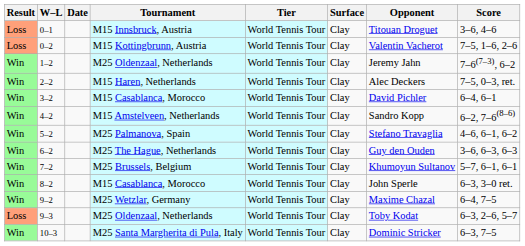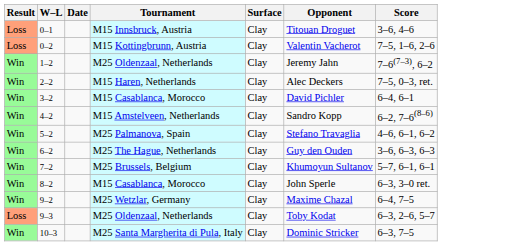 <table class="sortable wikitable">
 <tr>
 <th>Result</th>
 <th class="unsortable">W–L</th>
 <th>Date</th>
 <th>Tournament</th>
-<th>Tier</th>
 <th>Surface</th>
 <th>Opponent</th>
 <th class="unsortable">Score</th>
 </tr>
 <tr>
 <td bgcolor=FFA07A>Loss</td>
 <td><small>0–1</small></td>
 <td></td>
 <td style="background:#cffcff;">M15 <a href='#'>Innsbruck</a>, Austria</td>
-<td style="background:#cffcff;">World Tennis Tour</td>
 <td>Clay</td>
 <td> <a href='#'>Titouan Droguet</a></td>
 <td>3–6, 4–6</td>
 </tr>
 <tr>
 <td bgcolor=FFA07A>Loss</td>
 <td><small>0–2</small></td>
 <td></td>
 <td style="background:#cffcff;">M15 <a href='#'>Kottingbrunn</a>, Austria</td>
-<td style="background:#cffcff;">World Tennis Tour</td>
 <td>Clay</td>
 <td> <a href='#'>Valentin Vacherot</a></td>
 <td>7–5, 1–6, 2–6</td>
 </tr>
 <tr>
 <td bgcolor=98FB98>Win</td>
 <td><small>1–2</small></td>
 <td></td>
 <td style="background:#cffcff;">M25 <a href='#'>Oldenzaal</a>, Netherlands</td>
-<td style="background:#cffcff;">World Tennis Tour</td>
 <td>Clay</td>
 <td> Jeremy Jahn</td>
 <td>7–6<sup>(7–3)</sup>, 6–2</td>
 </tr>
 <tr>
 <td bgcolor=98FB98>Win</td>
 <td><small>2–2</small></td>
 <td></td>
 <td style="background:#cffcff;">M15 <a href='#'>Haren</a>, Netherlands</td>
-<td style="background:#cffcff;">World Tennis Tour</td>
 <td>Clay</td>
 <td> Alec Deckers</td>
 <td>7–5, 0–3, ret.</td>
 </tr>
 <tr>
 <td bgcolor=98FB98>Win</td>
 <td><small>3–2</small></td>
 <td></td>
 <td style="background:#cffcff;">M15 <a href='#'>Casablanca</a>, Morocco</td>
-<td style="background:#cffcff;">World Tennis Tour</td>
 <td>Clay</td>
 <td> <a href='#'>David Pichler</a></td>
 <td>6–4, 6–1</td>
 </tr>
 <tr>
 <td bgcolor=98FB98>Win</td>
 <td><small>4–2</small></td>
 <td></td>
 <td style="background:#cffcff;">M15 <a href='#'>Amstelveen</a>, Netherlands</td>
-<td style="background:#cffcff;">World Tennis Tour</td>
 <td>Clay</td>
 <td> Sandro Kopp</td>
 <td>6–2, 7–6<sup>(8–6)</sup></td>
 </tr>
 <tr>
 <td bgcolor=98FB98>Win</td>
 <td><small>5–2</small></td>
 <td></td>
 <td style="background:#cffcff;">M25 <a href='#'>Palmanova</a>, Spain</td>
-<td style="background:#cffcff;">World Tennis Tour</td>
 <td>Clay</td>
 <td> <a href='#'>Stefano Travaglia</a></td>
 <td>4–6, 6–1, 6–2</td>
 </tr>
 <tr>
 <td bgcolor=98FB98>Win</td>
 <td><small>6–2</small></td>
 <td></td>
 <td style="background:#cffcff;">M25 <a href='#'>The Hague</a>, Netherlands</td>
-<td style="background:#cffcff;">World Tennis Tour</td>
 <td>Clay</td>
 <td> <a href='#'>Guy den Ouden</a></td>
 <td>3–6, 6–3, 6–3</td>
 </tr>
 <tr>
 <td bgcolor=98FB98>Win</td>
 <td><small>7–2</small></td>
 <td></td>
 <td style="background:#cffcff;">M25 <a href='#'>Brussels</a>, Belgium</td>
-<td style="background:#cffcff;">World Tennis Tour</td>
 <td>Clay</td>
 <td> <a href='#'>Khumoyun Sultanov</a></td>
 <td>5–7, 6–1, 6–1</td>
 </tr>
 <tr>
 <td bgcolor=98FB98>Win</td>
 <td><small>8–2</small></td>
 <td></td>
 <td style="background:#cffcff;">M15 <a href='#'>Casablanca</a>, Morocco</td>
-<td style="background:#cffcff;">World Tennis Tour</td>
 <td>Clay</td>
 <td> John Sperle</td>
 <td>6–3, 3–0 ret.</td>
 </tr>
 <tr>
 <td bgcolor=98FB98>Win</td>
 <td><small>9–2</small></td>
 <td></td>
 <td style="background:#cffcff;">M25 <a href='#'>Wetzlar</a>, Germany</td>
-<td style="background:#cffcff;">World Tennis Tour</td>
 <td>Clay</td>
 <td> <a href='#'>Maxime Chazal</a></td>
 <td>6–4, 7–5</td>
 </tr>
 <tr>
 <td bgcolor=FFA07A>Loss</td>
 <td><small>9–3</small></td>
 <td></td>
 <td style="background:#cffcff;">M25 <a href='#'>Oldenzaal</a>, Netherlands</td>
-<td style="background:#cffcff;">World Tennis Tour</td>
 <td>Clay</td>
 <td> <a href='#'>Toby Kodat</a></td>
 <td>6–3, 2–6, 5–7</td>
 </tr>
 <tr>
 <td bgcolor=98FB98>Win</td>
 <td><small>10–3</small></td>
 <td></td>
 <td style="background:#cffcff;">M25 <a href='#'>Santa Margherita di Pula</a>, Italy</td>
-<td style="background:#cffcff;">World Tennis Tour</td>
 <td>Clay</td>
 <td> <a href='#'>Dominic Stricker</a></td>
 <td>6–3, 7–5</td>
 </tr>
 </table>
